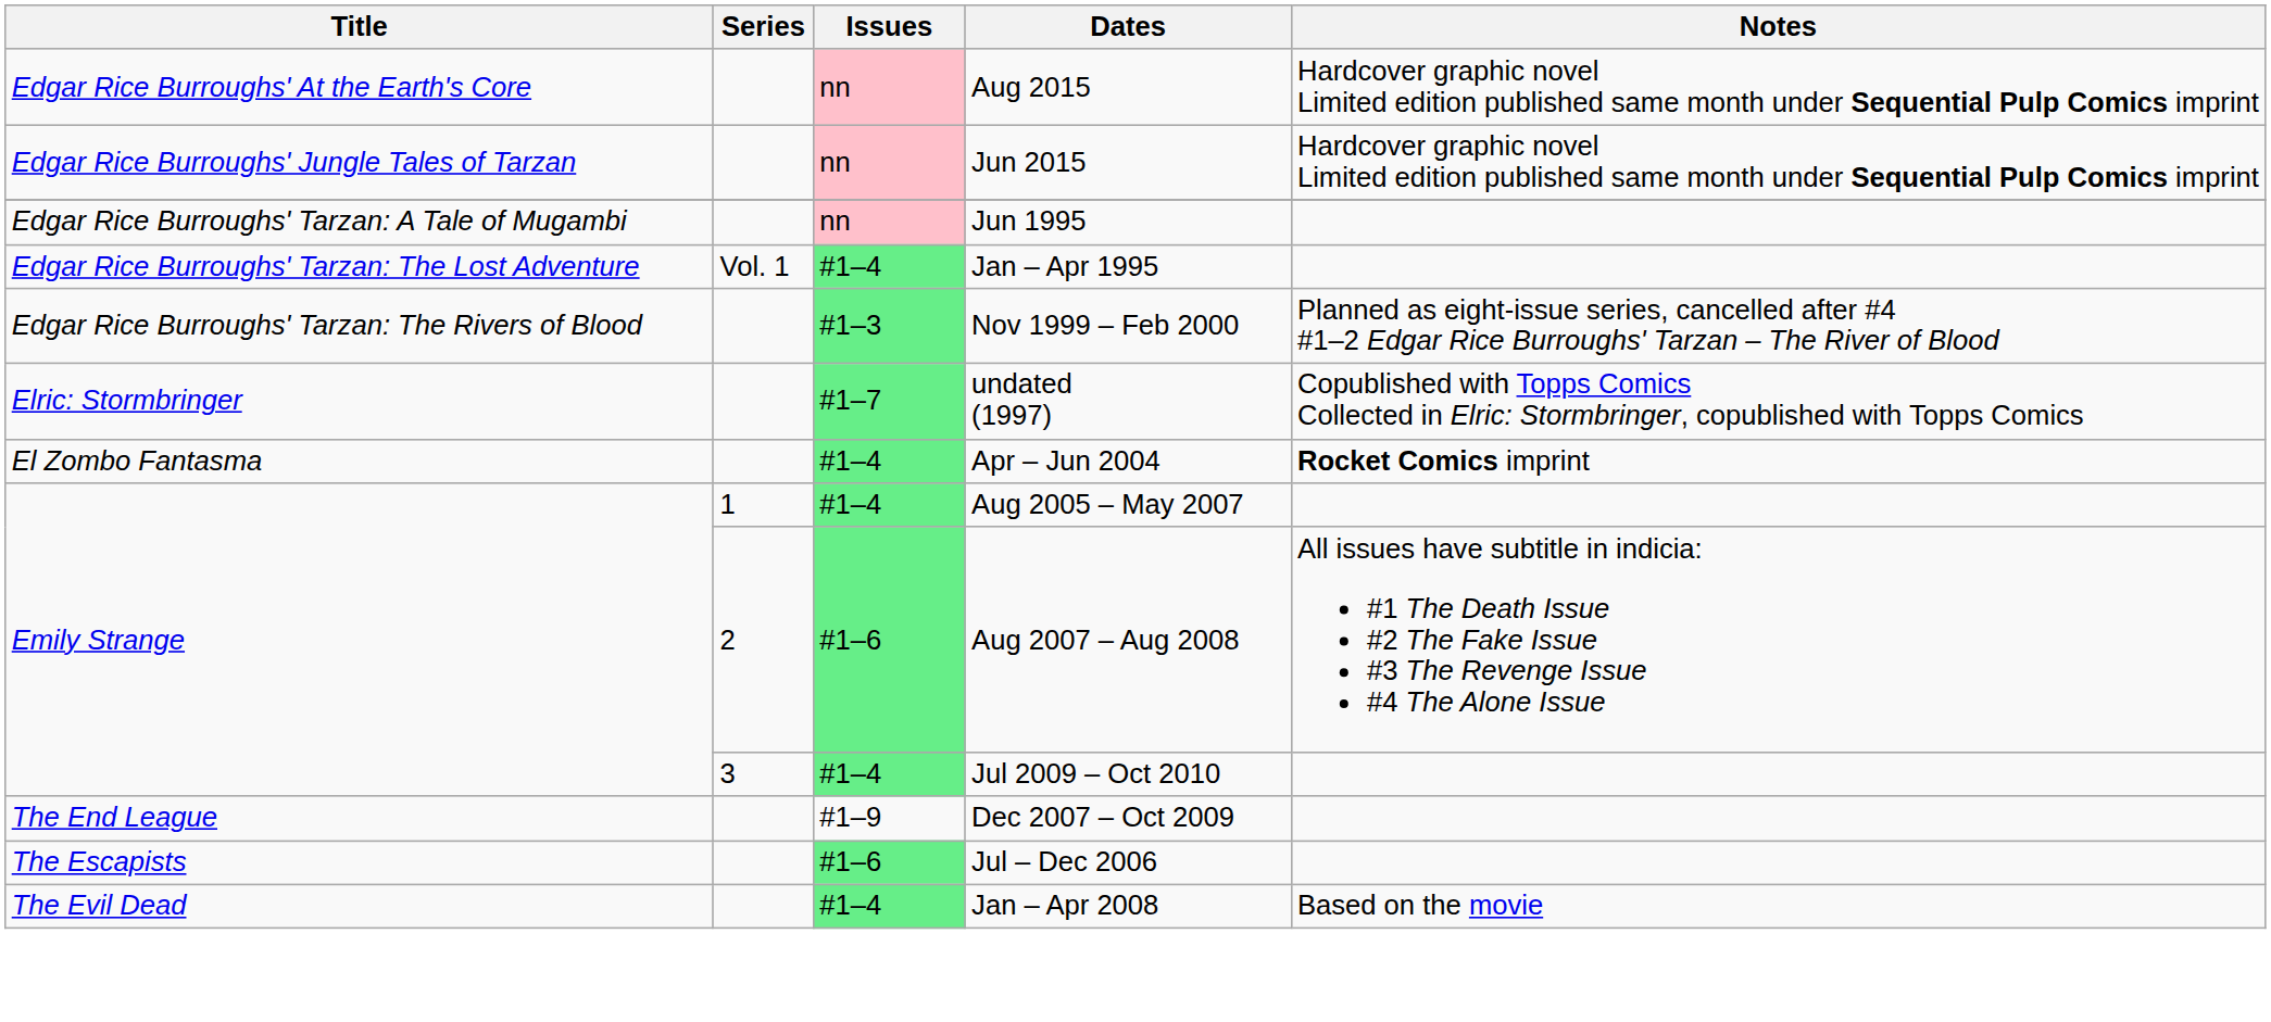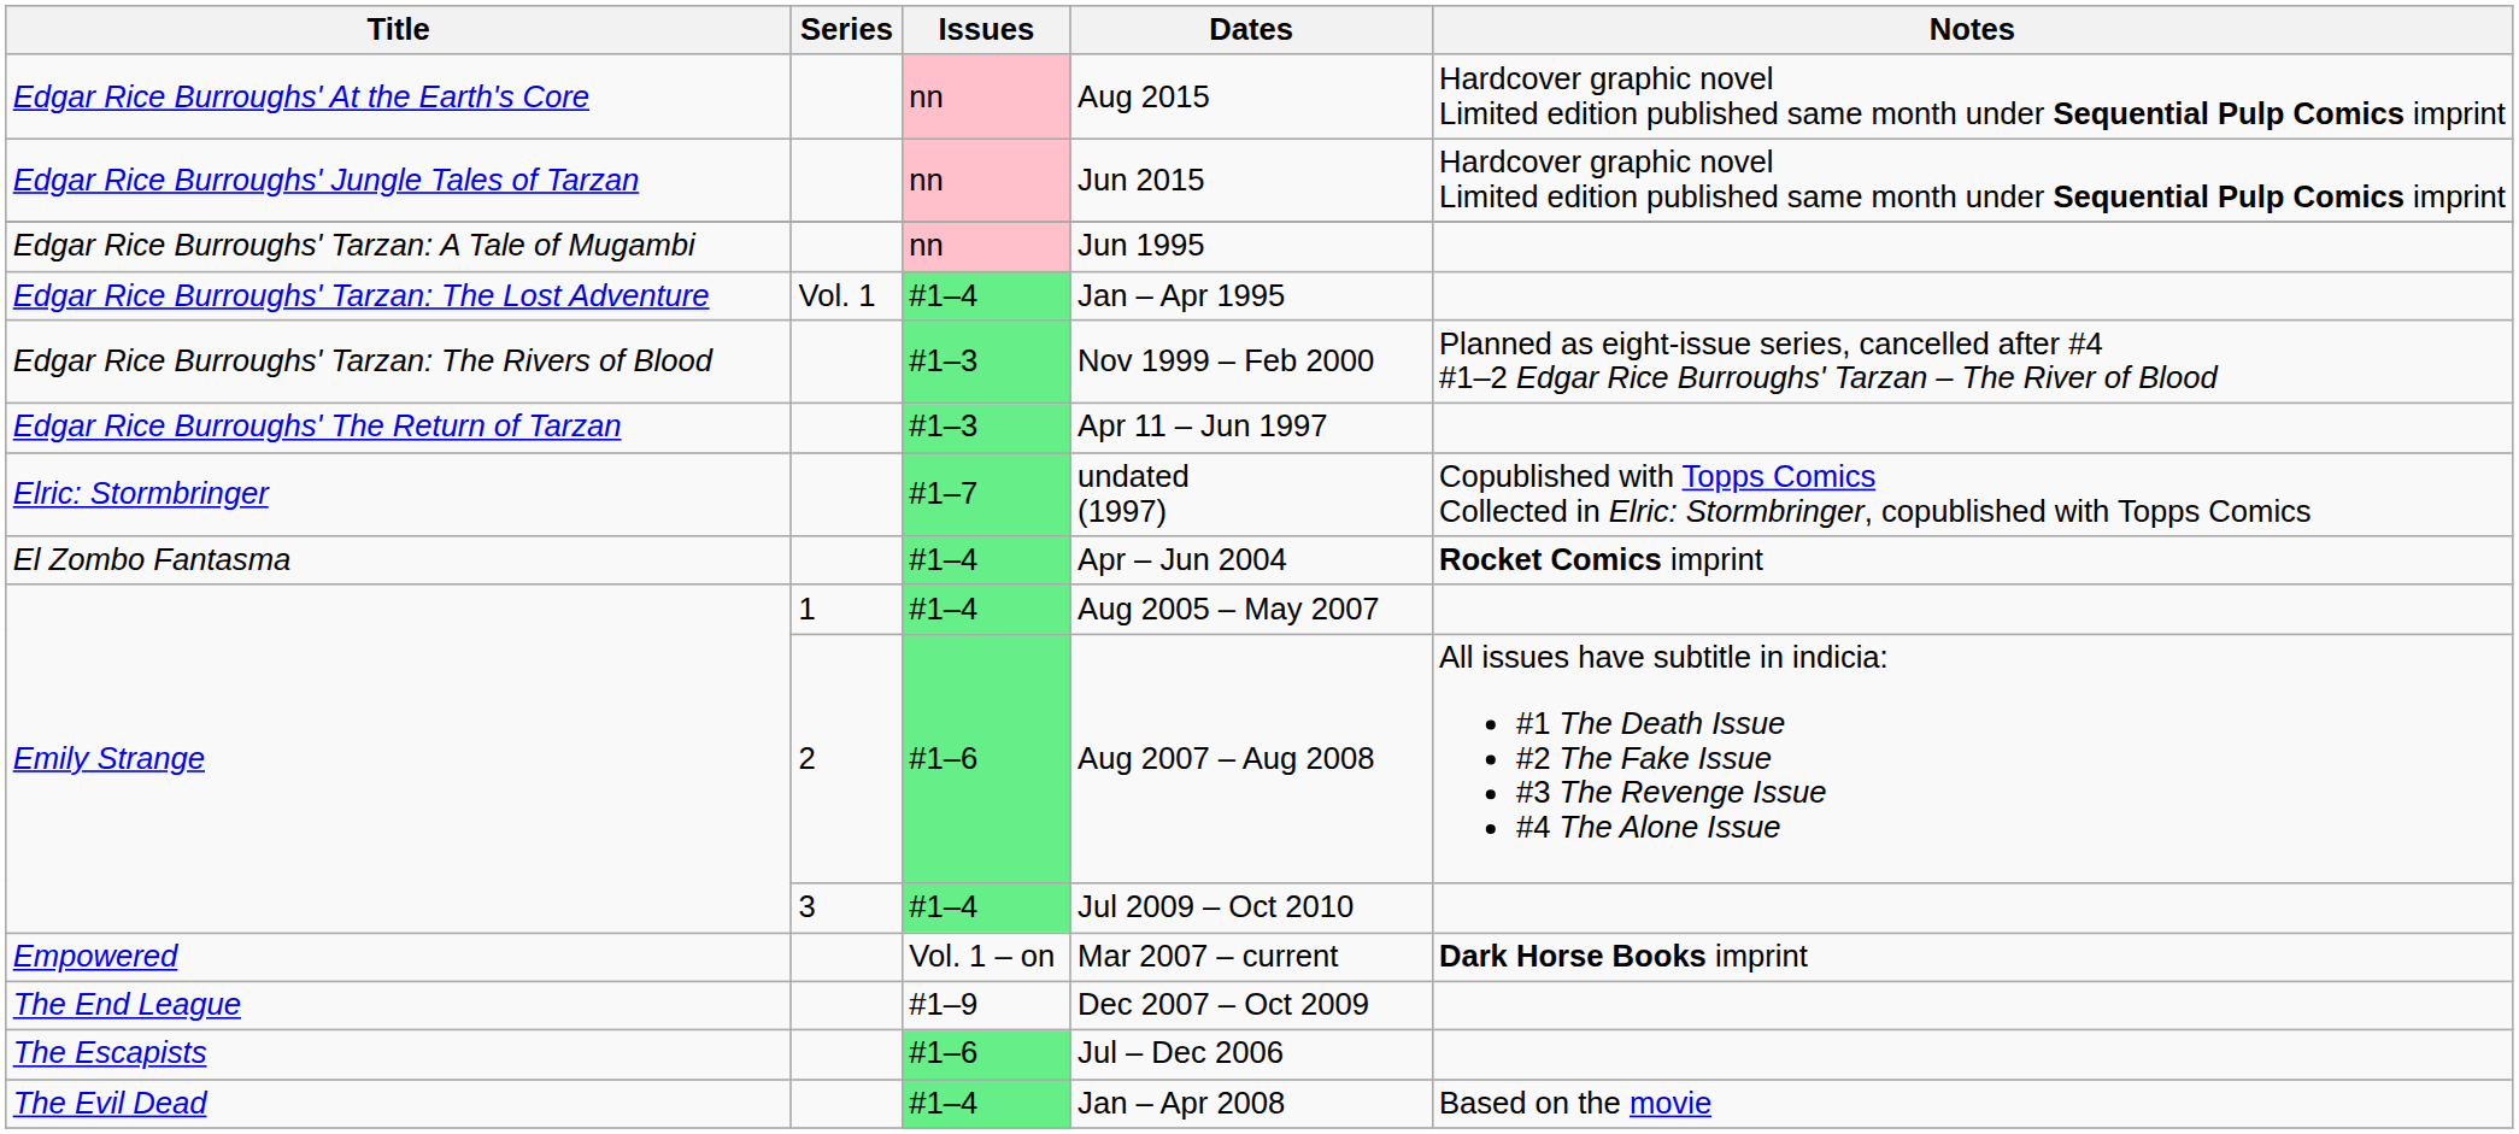 <table class="wikitable">
 <tr>
 <th scope="col" style="width: 400px;">Title</th>
 <th scope="col" style="width: 50px;">Series</th>
 <th scope="col" style="width: 80px;">Issues</th>
 <th scope="col" style="width: 180px;">Dates</th>
 <th>Notes</th>
 </tr>
 <tr>
 <td><em><a href='#'>Edgar Rice Burroughs' At the Earth's Core</a></em></td>
 <td></td>
 <td style="background:#FFC0CB;">nn</td>
 <td>Aug 2015</td>
 <td>Hardcover graphic novel<br>Limited edition published same month under <strong>Sequential Pulp Comics</strong> imprint</td>
 </tr>
 <tr>
 <td><em><a href='#'>Edgar Rice Burroughs' Jungle Tales of Tarzan</a></em></td>
 <td></td>
 <td style="background:#FFC0CB;">nn</td>
 <td>Jun 2015</td>
 <td>Hardcover graphic novel<br>Limited edition published same month under <strong>Sequential Pulp Comics</strong> imprint</td>
 </tr>
 <tr>
 </tr>
 <tr>
 <td><em>Edgar Rice Burroughs' Tarzan: A Tale of Mugambi</em></td>
 <td></td>
 <td style="background:#FFC0CB;">nn</td>
 <td>Jun 1995</td>
 <td></td>
 </tr>
 <tr>
 <td><em><a href='#'>Edgar Rice Burroughs' Tarzan: The Lost Adventure</a></em></td>
 <td>Vol. 1</td>
 <td style="background:#66EE88;">#1–4</td>
 <td>Jan – Apr 1995</td>
 <td></td>
 </tr>
 <tr>
 <td><em>Edgar Rice Burroughs' Tarzan: The Rivers of Blood</em></td>
 <td></td>
 <td style="background:#66EE88;">#1–3</td>
 <td>Nov 1999 – Feb 2000</td>
 <td>Planned as eight-issue series, cancelled after #4<br>#1–2 <em>Edgar Rice Burroughs' Tarzan – The River of Blood</em></td>
 </tr>
 <tr>
+<td><em><a href='#'>Edgar Rice Burroughs' The Return of Tarzan</a></em></td>
+<td></td>
+<td style="background:#66EE88;">#1–3</td>
+<td>Apr 11 – Jun 1997</td>
+<td></td>
+</tr>
+<tr>
 <td><em><a href='#'>Elric: Stormbringer</a></em></td>
 <td></td>
 <td style="background:#66EE88;">#1–7</td>
 <td>undated<br>(1997)</td>
 <td>Copublished with <a href='#'>Topps Comics</a><br>Collected in <em>Elric: Stormbringer</em>, copublished with Topps Comics</td>
 </tr>
 <tr>
 <td><em>El Zombo Fantasma</em></td>
 <td></td>
 <td style="background:#66EE88;">#1–4</td>
 <td>Apr – Jun 2004</td>
 <td><strong>Rocket Comics</strong> imprint</td>
 </tr>
 <tr>
 <td rowspan="3"><em><a href='#'>Emily Strange</a></em></td>
 <td>1</td>
 <td style="background:#66EE88;">#1–4</td>
 <td>Aug 2005 – May 2007</td>
 <td></td>
 </tr>
 <tr>
 <td>2</td>
 <td style="background:#66EE88;">#1–6</td>
 <td>Aug 2007 – Aug 2008</td>
 <td>All issues have subtitle in indicia:<br><ul><li>#1 <em>The Death Issue</em></li><li>#2 <em>The Fake Issue</em></li><li>#3 <em>The Revenge Issue</em></li><li>#4 <em>The Alone Issue</em></li></ul></td>
 </tr>
 <tr>
 <td>3</td>
 <td style="background:#66EE88;">#1–4</td>
 <td>Jul 2009 – Oct 2010</td>
 <td></td>
 </tr>
 <tr>
+<td><em><a href='#'>Empowered</a></em></td>
+<td></td>
+<td>Vol. 1 – on</td>
+<td>Mar 2007 – current</td>
+<td><strong>Dark Horse Books</strong> imprint</td>
+</tr>
+<tr>
 <td><em><a href='#'>The End League</a></em></td>
 <td></td>
 <td>#1–9</td>
 <td>Dec 2007 – Oct 2009</td>
 <td></td>
 </tr>
 <tr>
 <td><em><a href='#'>The Escapists</a></em></td>
 <td></td>
 <td style="background:#66EE88;">#1–6</td>
 <td>Jul – Dec 2006</td>
 <td></td>
 </tr>
 <tr>
 <td><em><a href='#'>The Evil Dead</a></em></td>
 <td></td>
 <td style="background:#66EE88;">#1–4</td>
 <td>Jan – Apr 2008</td>
 <td>Based on the <a href='#'>movie</a></td>
 </tr>
 </table>
